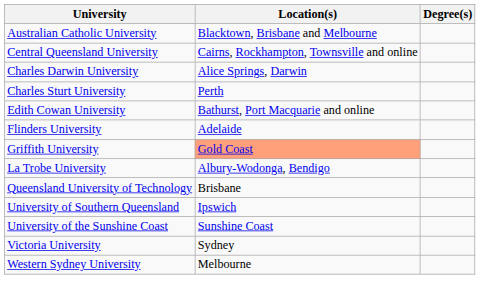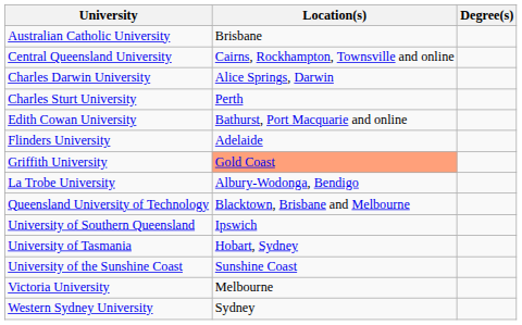 <table class="wikitable sortable">
 <tr>
 <th>University</th>
 <th>Location(s)</th>
 <th>Degree(s)</th>
 </tr>
 <tr>
 <td><a href='#'>Australian Catholic University</a></td>
-<td><a href='#'>Blacktown</a>, <a href='#'>Brisbane</a> and <a href='#'>Melbourne</a></td>
+<td>Brisbane</td>
 <td></td>
 </tr>
 <tr>
 <td><a href='#'>Central Queensland University</a></td>
 <td><a href='#'>Cairns</a>, <a href='#'>Rockhampton</a>, <a href='#'>Townsville</a> and online</td>
 <td></td>
 </tr>
 <tr>
 <td><a href='#'>Charles Darwin University</a></td>
 <td><a href='#'>Alice Springs</a>, <a href='#'>Darwin</a></td>
 <td></td>
 </tr>
 <tr>
 <td><a href='#'>Charles Sturt University</a></td>
 <td><a href='#'>Perth</a></td>
 <td></td>
 </tr>
 <tr>
 <td><a href='#'>Edith Cowan University</a></td>
 <td><a href='#'>Bathurst</a>, <a href='#'>Port Macquarie</a> and online</td>
 <td></td>
 </tr>
 <tr>
 <td><a href='#'>Flinders University</a></td>
 <td><a href='#'>Adelaide</a></td>
 <td></td>
 </tr>
 <tr>
 <td><a href='#'>Griffith University</a></td>
 <td style="background: lightsalmon;"><a href='#'>Gold Coast</a></td>
 <td></td>
 </tr>
 <tr>
 <td><a href='#'>La Trobe University</a></td>
 <td><a href='#'>Albury-Wodonga</a>, <a href='#'>Bendigo</a></td>
 <td></td>
 </tr>
 <tr>
 <td><a href='#'>Queensland University of Technology</a></td>
-<td>Brisbane</td>
+<td><a href='#'>Blacktown</a>, <a href='#'>Brisbane</a> and <a href='#'>Melbourne</a></td>
 <td></td>
 </tr>
 <tr>
 <td><a href='#'>University of Southern Queensland</a></td>
 <td><a href='#'>Ipswich</a></td>
+<td></td>
+</tr>
+<tr>
+<td><a href='#'>University of Tasmania</a></td>
+<td><a href='#'>Hobart</a>, <a href='#'>Sydney</a></td>
 <td></td>
 </tr>
 <tr>
 <td><a href='#'>University of the Sunshine Coast</a></td>
 <td><a href='#'>Sunshine Coast</a></td>
 <td></td>
 </tr>
 <tr>
 <td><a href='#'>Victoria University</a></td>
-<td>Sydney</td>
+<td>Melbourne</td>
 <td></td>
 </tr>
 <tr>
 <td><a href='#'>Western Sydney University</a></td>
-<td>Melbourne</td>
+<td>Sydney</td>
 <td></td>
 </tr>
 </table>
